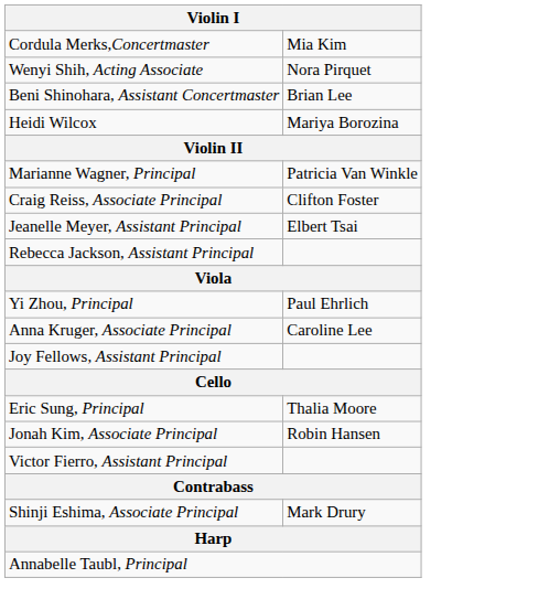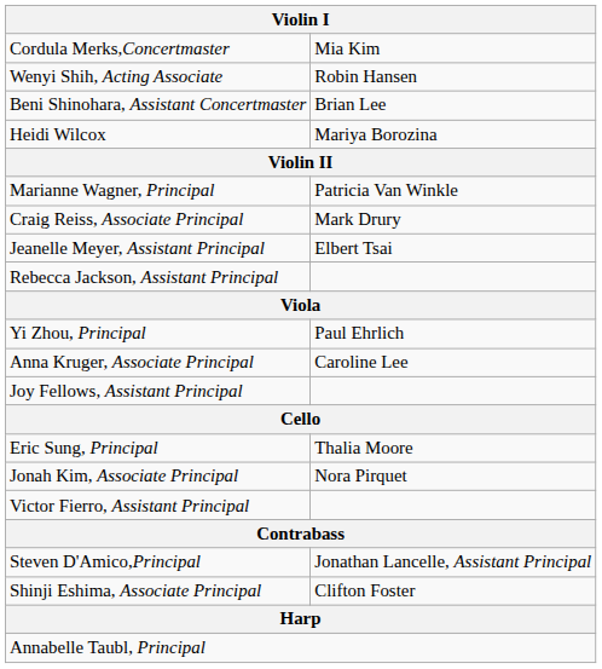 <table class="wikitable">
 <tr>
 <th colspan=2><strong>Violin I</strong></th>
 </tr>
 <tr>
 <td>Cordula Merks,<em>Concertmaster</em></td>
 <td>Mia Kim</td>
 </tr>
 <tr>
 <td>Wenyi Shih, <em>Acting Associate</em></td>
-<td>Nora Pirquet</td>
+<td>Robin Hansen</td>
 </tr>
 <tr>
 <td>Beni Shinohara, <em>Assistant Concertmaster</em></td>
 <td>Brian Lee</td>
 </tr>
 <tr>
 <td>Heidi Wilcox</td>
 <td>Mariya Borozina</td>
 </tr>
 <tr>
 <th colspan=2><strong>Violin II</strong></th>
 </tr>
 <tr>
 <td>Marianne Wagner, <em>Principal</em></td>
 <td>Patricia Van Winkle</td>
 </tr>
 <tr>
 <td>Craig Reiss, <em>Associate Principal</em></td>
-<td>Clifton Foster</td>
+<td>Mark Drury</td>
 </tr>
 <tr>
 <td>Jeanelle Meyer, <em>Assistant Principal</em></td>
 <td>Elbert Tsai</td>
 </tr>
 <tr>
 <td>Rebecca Jackson, <em>Assistant Principal</em></td>
 </tr>
 <tr>
 <th colspan=2><strong>Viola</strong></th>
 </tr>
 <tr>
 <td>Yi Zhou, <em>Principal</em></td>
 <td>Paul Ehrlich</td>
 </tr>
 <tr>
 <td>Anna Kruger, <em>Associate Principal</em></td>
 <td>Caroline Lee</td>
 </tr>
 <tr>
 <td>Joy Fellows, <em>Assistant Principal</em></td>
 </tr>
 <tr>
 <th colspan=2><strong>Cello</strong></th>
 </tr>
 <tr>
 <td>Eric Sung, <em>Principal</em></td>
 <td>Thalia Moore</td>
 </tr>
 <tr>
 <td>Jonah Kim, <em>Associate Principal</em></td>
-<td>Robin Hansen</td>
+<td>Nora Pirquet</td>
 </tr>
 <tr>
 <td>Victor Fierro, <em>Assistant Principal</em></td>
 </tr>
 <tr>
 <th colspan=2><strong>Contrabass</strong></th>
 </tr>
 <tr>
+<td>Steven D'Amico,<em>Principal</em></td>
+<td>Jonathan Lancelle, <em>Assistant Principal</em></td>
+</tr>
+<tr>
 <td>Shinji Eshima, <em>Associate Principal</em></td>
-<td>Mark Drury</td>
+<td>Clifton Foster</td>
 </tr>
 <tr>
 <th colspan=2><strong>Harp</strong></th>
 </tr>
 <tr>
 <td colspan=2>Annabelle Taubl, <em>Principal</em></td>
 </tr>
 </table>
